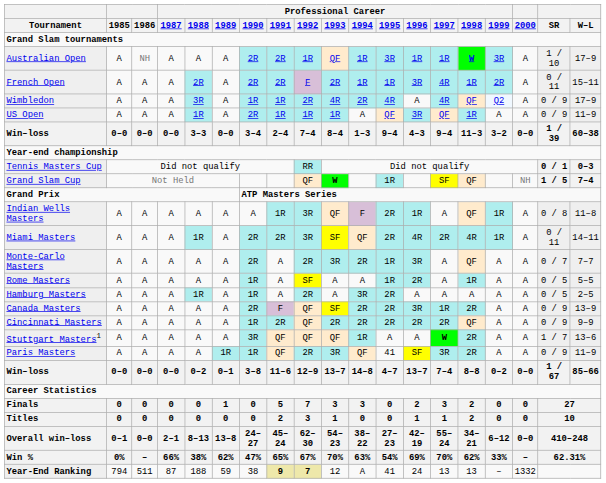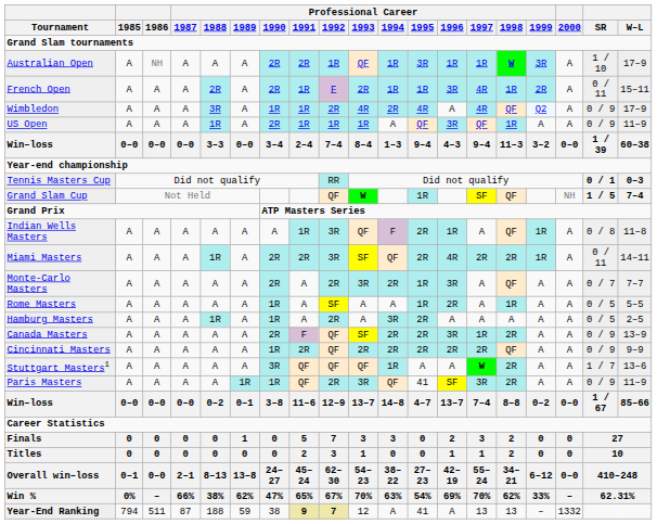 <table class="wikitable" style="text-align:center;font-size:97%">
 <tr>
 <th></th>
 <th colspan="2"></th>
 <th colspan="13">Professional Career</th>
 <th></th>
 <th colspan="2"></th>
 </tr>
 <tr>
 <th width=140>Tournament</th>
 <th width=10>1985</th>
 <th width="10">1986</th>
 <th width="33"><a href='#'>1987</a></th>
 <th width="33"><a href='#'>1988</a></th>
 <th width="33"><a href='#'>1989</a></th>
 <th width="33"><a href='#'>1990</a></th>
 <th width="33"><a href='#'>1991</a></th>
 <th width="33"><a href='#'>1992</a></th>
 <th width="33"><a href='#'>1993</a></th>
 <th width="33"><a href='#'>1994</a></th>
 <th width="33"><a href='#'>1995</a></th>
 <th width="33"><a href='#'>1996</a></th>
 <th width="33"><a href='#'>1997</a></th>
 <th width="33"><a href='#'>1998</a></th>
 <th width="33"><a href='#'>1999</a></th>
 <th width="10"><a href='#'>2000</a></th>
 <th width="40">SR</th>
 <th>W–L</th>
 </tr>
 <tr>
 <td colspan="19" style="text-align:left;"><strong>Grand Slam tournaments</strong></td>
 </tr>
 <tr>
 <td style="background:#efefef; text-align:left;"><a href='#'>Australian Open</a></td>
 <td>A</td>
 <td style="color:#767676">NH</td>
 <td>A</td>
 <td>A</td>
 <td>A</td>
 <td style="background:#afeeee;"><a href='#'>2R</a></td>
 <td style="background:#afeeee;"><a href='#'>2R</a></td>
 <td style="background:#afeeee;"><a href='#'>1R</a></td>
 <td style="background:#ffebcd;"><a href='#'>QF</a></td>
 <td style="background:#afeeee;"><a href='#'>1R</a></td>
 <td style="background:#afeeee;"><a href='#'>3R</a></td>
 <td style="background:#afeeee;"><a href='#'>1R</a></td>
 <td style="background:#afeeee;"><a href='#'>1R</a></td>
 <td bgcolor="lime"><a href='#'><strong>W</strong></a></td>
 <td style="background:#afeeee;"><a href='#'>3R</a></td>
 <td>A</td>
 <td style="background:#efefef;">1 / 10</td>
 <td style="background:#efefef;">17–9</td>
 </tr>
 <tr>
 <td style="background:#efefef; text-align:left;"><a href='#'>French Open</a></td>
 <td>A</td>
 <td>A</td>
 <td>A</td>
 <td style="background:#afeeee;"><a href='#'>2R</a></td>
 <td>A</td>
 <td style="background:#afeeee;"><a href='#'>2R</a></td>
-<td style="background:#afeeee;"><a href='#'>2R</a></td>
+<td style="background:#afeeee;"><a href='#'>1R</a></td>
 <td style="background:thistle;"><a href='#'>F</a></td>
 <td style="background:#afeeee;"><a href='#'>2R</a></td>
 <td style="background:#afeeee;"><a href='#'>1R</a></td>
 <td style="background:#afeeee;"><a href='#'>1R</a></td>
 <td style="background:#afeeee;"><a href='#'>3R</a></td>
 <td style="background:#afeeee;"><a href='#'>4R</a></td>
 <td style="background:#afeeee;"><a href='#'>1R</a></td>
 <td style="background:#afeeee;"><a href='#'>2R</a></td>
 <td>A</td>
 <td style="background:#efefef;">0 / 11</td>
 <td style="background:#efefef;">15–11</td>
 </tr>
 <tr>
 <td style="background:#efefef; text-align:left;"><a href='#'>Wimbledon</a></td>
 <td>A</td>
 <td>A</td>
 <td>A</td>
 <td style="background:#afeeee;"><a href='#'>3R</a></td>
 <td>A</td>
 <td style="background:#afeeee;"><a href='#'>1R</a></td>
 <td style="background:#afeeee;"><a href='#'>1R</a></td>
 <td style="background:#afeeee;"><a href='#'>2R</a></td>
 <td style="background:#afeeee;"><a href='#'>4R</a></td>
 <td style="background:#afeeee;"><a href='#'>2R</a></td>
 <td style="background:#afeeee;"><a href='#'>4R</a></td>
 <td>A</td>
 <td style="background:#afeeee;"><a href='#'>4R</a></td>
 <td style="background:#ffebcd;"><a href='#'>QF</a></td>
 <td bgcolor=f0f8ff><a href='#'>Q2</a></td>
 <td>A</td>
 <td style="background:#efefef;">0 / 9</td>
 <td style="background:#efefef;">17–9</td>
 </tr>
 <tr>
 <td style="background:#efefef; text-align:left;"><a href='#'>US Open</a></td>
 <td>A</td>
 <td>A</td>
 <td>A</td>
 <td style="background:#afeeee;"><a href='#'>1R</a></td>
 <td>A</td>
 <td style="background:#afeeee;"><a href='#'>2R</a></td>
 <td style="background:#afeeee;"><a href='#'>1R</a></td>
 <td style="background:#afeeee;"><a href='#'>1R</a></td>
 <td style="background:#afeeee;"><a href='#'>1R</a></td>
 <td>A</td>
 <td style="background:#ffebcd;"><a href='#'>QF</a></td>
 <td style="background:#afeeee;"><a href='#'>3R</a></td>
 <td style="background:#ffebcd;"><a href='#'>QF</a></td>
 <td style="background:#afeeee;"><a href='#'>1R</a></td>
 <td>A</td>
 <td>A</td>
 <td style="background:#efefef;">0 / 9</td>
 <td style="background:#efefef;">11–9</td>
 </tr>
 <tr>
 <th style="text-align:left">Win–loss</th>
 <th>0–0</th>
 <th>0–0</th>
 <th>0–0</th>
 <th>3–3</th>
 <th>0–0</th>
 <th>3–4</th>
 <th>2–4</th>
 <th>7–4</th>
 <th>8–4</th>
 <th>1–3</th>
 <th>9–4</th>
 <th>4–3</th>
 <th>9–4</th>
 <th>11–3</th>
 <th>3–2</th>
 <th>0–0</th>
 <th>1 / 39</th>
 <th>60–38</th>
 </tr>
 <tr>
 <td colspan="19" align=left><strong>Year-end championship</strong></td>
 </tr>
 <tr>
 <td style="background:#efefef; text-align:left;"><a href='#'>Tennis Masters Cup</a></td>
 <td colspan="7">Did not qualify</td>
 <td style="background:#afeeee;">RR</td>
 <td colspan="8">Did not qualify</td>
 <th>0 / 1</th>
 <th>0–3</th>
 </tr>
 <tr>
 <td style="background:#efefef; text-align:left;"><a href='#'>Grand Slam Cup</a></td>
 <td colspan="5"  style="color:#767676">Not Held</td>
 <td></td>
 <td></td>
 <td style="background:#ffebcd;">QF</td>
 <td bgcolor="lime"><strong>W</strong></td>
 <td></td>
 <td style="background:#afeeee;">1R</td>
 <td></td>
 <td style="background:yellow;">SF</td>
 <td style="background:#ffebcd;">QF</td>
 <td></td>
 <td style="color:#767676">NH</td>
 <th>1 / 5</th>
 <th>7–4</th>
 </tr>
 <tr>
 <td colspan="6" align=left><strong>Grand Prix</strong></td>
 <td colspan="13" style="text-align:left;"><strong>ATP Masters Series</strong></td>
 </tr>
 <tr>
 <td style="background:#efefef; text-align:left;"><a href='#'>Indian Wells Masters</a></td>
 <td>A</td>
 <td>A</td>
 <td>A</td>
 <td>A</td>
 <td>A</td>
 <td>A</td>
 <td style="background:#afeeee;">1R</td>
 <td style="background:#afeeee;">3R</td>
 <td style="background:#ffebcd;">QF</td>
 <td style="background:thistle;">F</td>
 <td style="background:#afeeee;">2R</td>
 <td style="background:#afeeee;">1R</td>
 <td>A</td>
 <td style="background:#ffebcd;">QF</td>
 <td style="background:#afeeee;">1R</td>
 <td>A</td>
 <td style="background:#efefef;">0 / 8</td>
 <td style="background:#efefef;">11–8</td>
 </tr>
 <tr>
 <td style="background:#efefef; text-align:left;"><a href='#'>Miami Masters</a></td>
 <td>A</td>
 <td>A</td>
 <td>A</td>
 <td style="background:#afeeee;">1R</td>
 <td>A</td>
 <td style="background:#afeeee;">2R</td>
 <td style="background:#afeeee;">2R</td>
 <td style="background:#afeeee;">3R</td>
 <td style="background:yellow;">SF</td>
 <td style="background:#ffebcd;">QF</td>
 <td style="background:#afeeee;">2R</td>
 <td style="background:#afeeee;">4R</td>
 <td style="background:#afeeee;">2R</td>
-<td style="background:#afeeee;">4R</td>
+<td style="background:#afeeee;">2R</td>
 <td style="background:#afeeee;">1R</td>
 <td>A</td>
 <td style="background:#efefef;">0 / 11</td>
 <td style="background:#efefef;">14–11</td>
 </tr>
 <tr>
 <td style="background:#efefef; text-align:left;"><a href='#'>Monte-Carlo Masters</a></td>
 <td>A</td>
 <td>A</td>
 <td>A</td>
 <td>A</td>
 <td>A</td>
 <td style="background:#afeeee;">2R</td>
 <td>A</td>
 <td style="background:#afeeee;">2R</td>
 <td style="background:#afeeee;">3R</td>
 <td style="background:#afeeee;">2R</td>
 <td style="background:#afeeee;">1R</td>
 <td style="background:#afeeee;">3R</td>
 <td>A</td>
 <td style="background:#ffebcd;">QF</td>
 <td>A</td>
 <td>A</td>
 <td style="background:#efefef;">0 / 7</td>
 <td style="background:#efefef;">7–7</td>
 </tr>
 <tr>
 <td style="background:#efefef; text-align:left;"><a href='#'>Rome Masters</a></td>
 <td>A</td>
 <td>A</td>
 <td>A</td>
 <td>A</td>
 <td>A</td>
 <td style="background:#afeeee;">1R</td>
 <td>A</td>
 <td style="background:yellow;">SF</td>
 <td>A</td>
 <td>A</td>
 <td style="background:#afeeee;">1R</td>
 <td style="background:#afeeee;">2R</td>
 <td>A</td>
 <td style="background:#afeeee;">1R</td>
 <td>A</td>
 <td>A</td>
 <td style="background:#efefef;">0 / 5</td>
 <td style="background:#efefef;">5–5</td>
 </tr>
 <tr>
 <td style="background:#efefef; text-align:left;"><a href='#'>Hamburg Masters</a></td>
 <td>A</td>
 <td>A</td>
 <td>A</td>
 <td style="background:#afeeee;">1R</td>
 <td>A</td>
 <td style="background:#afeeee;">1R</td>
 <td>A</td>
 <td style="background:#afeeee;">2R</td>
 <td>A</td>
 <td style="background:#afeeee;">3R</td>
 <td style="background:#afeeee;">2R</td>
 <td>A</td>
 <td>A</td>
 <td>A</td>
 <td>A</td>
 <td>A</td>
 <td style="background:#efefef;">0 / 5</td>
 <td style="background:#efefef;">2–5</td>
 </tr>
 <tr>
 <td style="background:#efefef; text-align:left;"><a href='#'>Canada Masters</a></td>
 <td>A</td>
 <td>A</td>
 <td>A</td>
 <td>A</td>
 <td>A</td>
 <td style="background:#afeeee;">2R</td>
 <td style="background:thistle;">F</td>
 <td style="background:#ffebcd;">QF</td>
 <td style="background:yellow;">SF</td>
 <td style="background:#afeeee;">2R</td>
 <td style="background:#afeeee;">2R</td>
 <td style="background:#afeeee;">3R</td>
 <td style="background:#afeeee;">1R</td>
 <td style="background:#afeeee;">2R</td>
 <td>A</td>
 <td>A</td>
 <td style="background:#efefef;">0 / 9</td>
 <td style="background:#efefef;">13–9</td>
 </tr>
 <tr>
 <td style="background:#efefef; text-align:left;"><a href='#'>Cincinnati Masters</a></td>
 <td>A</td>
 <td>A</td>
 <td>A</td>
 <td>A</td>
 <td>A</td>
 <td style="background:#afeeee;">1R</td>
 <td style="background:#afeeee;">2R</td>
 <td style="background:#ffebcd;">QF</td>
 <td style="background:#afeeee;">2R</td>
 <td style="background:#afeeee;">2R</td>
 <td style="background:#afeeee;">2R</td>
 <td style="background:#afeeee;">2R</td>
 <td style="background:#afeeee;">2R</td>
 <td style="background:#ffebcd;">QF</td>
 <td>A</td>
 <td>A</td>
 <td style="background:#efefef;">0 / 9</td>
 <td style="background:#efefef;">9–9</td>
 </tr>
 <tr>
 <td style="background:#efefef; text-align:left;"><a href='#'>Stuttgart Masters</a><sup>1</sup></td>
 <td>A</td>
 <td>A</td>
 <td>A</td>
 <td>A</td>
 <td>A</td>
 <td style="background:#afeeee;">3R</td>
 <td style="background:#ffebcd;">QF</td>
 <td style="background:#ffebcd;">QF</td>
 <td style="background:#ffebcd;">QF</td>
 <td style="background:#afeeee;">1R</td>
 <td>A</td>
 <td>A</td>
 <td bgcolor="lime"><strong>W</strong></td>
 <td style="background:#afeeee;">2R</td>
 <td>A</td>
 <td>A</td>
 <td style="background:#efefef;">1 / 7</td>
 <td style="background:#efefef;">13–6</td>
 </tr>
 <tr>
 <td style="background:#efefef; text-align:left;"><a href='#'>Paris Masters</a></td>
 <td>A</td>
 <td>A</td>
 <td>A</td>
 <td>A</td>
 <td style="background:#afeeee;">1R</td>
 <td style="background:#afeeee;">1R</td>
 <td style="background:#ffebcd;">QF</td>
 <td style="background:#afeeee;">2R</td>
 <td style="background:#afeeee;">3R</td>
 <td style="background:#ffebcd;">QF</td>
 <td>41</td>
 <td style="background:yellow;">SF</td>
 <td style="background:#afeeee;">3R</td>
 <td style="background:#afeeee;">2R</td>
 <td>A</td>
 <td>A</td>
 <td style="background:#efefef;">0 / 9</td>
 <td style="background:#efefef;">11–9</td>
 </tr>
 <tr>
 <th style="text-align:left">Win–loss</th>
 <th>0–0</th>
 <th>0–0</th>
 <th>0–0</th>
 <th>0–2</th>
 <th>0–1</th>
 <th>3–8</th>
 <th>11–6</th>
 <th>12–9</th>
 <th>13–7</th>
 <th>14–8</th>
 <th>4–7</th>
 <th>13–7</th>
 <th>7–4</th>
 <th>8–8</th>
 <th>0–2</th>
 <th>0–0</th>
 <th>1 / 67</th>
 <th>85–66</th>
 </tr>
 <tr>
 <td colspan="19" style="text-align:left"><strong>Career Statistics</strong></td>
 </tr>
 <tr>
 <th style="text-align:left">Finals</th>
 <th>0</th>
 <th>0</th>
 <th>0</th>
 <th>0</th>
 <th>1</th>
 <th>0</th>
 <th>5</th>
 <th>7</th>
 <th>3</th>
 <th>3</th>
 <th>0</th>
 <th>2</th>
 <th>3</th>
 <th>2</th>
 <th>0</th>
 <th>0</th>
 <th colspan="2">27</th>
 </tr>
 <tr>
 <th style="text-align:left">Titles</th>
 <th>0</th>
 <th>0</th>
 <th>0</th>
 <th>0</th>
 <th>0</th>
 <th>0</th>
 <th>2</th>
 <th>3</th>
 <th>1</th>
 <th>0</th>
 <th>0</th>
 <th>1</th>
 <th>1</th>
 <th>2</th>
 <th>0</th>
 <th>0</th>
 <th colspan="2">10</th>
 </tr>
 <tr>
 <th style="text-align:left">Overall win–loss</th>
 <th>0–1</th>
 <th>0–0</th>
 <th>2–1</th>
 <th>8–13</th>
 <th>13–8</th>
 <th>24–27</th>
 <th>45–24</th>
 <th>62–30</th>
 <th>54–23</th>
 <th>38–22</th>
 <th>27–23</th>
 <th>42–19</th>
 <th>55–24</th>
 <th>34–21</th>
 <th>6–12</th>
 <th>0–0</th>
 <th colspan="2">410–248</th>
 </tr>
 <tr>
 <th style="text-align:left">Win %</th>
 <th>0%</th>
 <th>–</th>
 <th>66%</th>
 <th>38%</th>
 <th>62%</th>
 <th>47%</th>
 <th>65%</th>
 <th>67%</th>
 <th>70%</th>
 <th>63%</th>
 <th>54%</th>
 <th>69%</th>
 <th>70%</th>
 <th>62%</th>
 <th>33%</th>
 <th>–</th>
 <th colspan="2">62.31%</th>
 </tr>
 <tr>
 <td style="background:#efefef; text-align:left;"><strong>Year-End Ranking</strong></td>
 <td>794</td>
 <td>511</td>
 <td>87</td>
 <td>188</td>
 <td>59</td>
 <td>38</td>
 <td style="background:#eee8aa;"><strong>9</strong></td>
 <td style="background:#eee8aa;"><strong>7</strong></td>
 <td>12</td>
 <td>A</td>
 <td>41</td>
-<td>24</td>
+<td>A</td>
 <td>13</td>
 <td>13</td>
 <td>–</td>
 <td>1332</td>
 <td colspan="2"></td>
 </tr>
 </table>
